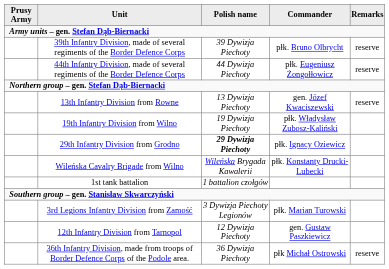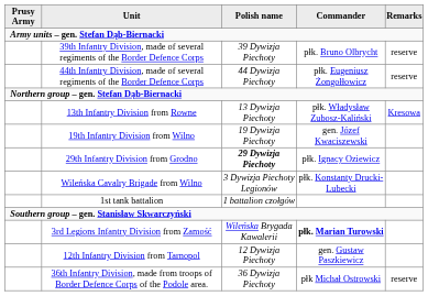 <table border="1" cellpadding="1" cellspacing="0" style="font-size: 85%; border: gray solid 1px; border-collapse: collapse; text-align: center;">
 <tr style="background: #ececec;">
 <th>Prusy Army</th>
 <th>Unit</th>
 <th>Polish name</th>
 <th>Commander</th>
 <th>Remarks</th>
 </tr>
 <tr>
 <th colspan="14" style="background: #f9f9f9; text-align: left;">  <em>Army units</em> – gen. <a href='#'>Stefan Dąb-Biernacki</a></th>
 </tr>
 <tr>
 <th></th>
 <td><a href='#'>39th Infantry Division</a>, made of several regiments of the <a href='#'>Border Defence Corps</a></td>
 <td><em>39 Dywizja Piechoty</em></td>
 <td>płk. <a href='#'>Bruno Olbrycht</a></td>
 <td>reserve</td>
 </tr>
 <tr>
 <th></th>
 <td><a href='#'>44th Infantry Division</a>, made of several regiments of the <a href='#'>Border Defence Corps</a></td>
 <td><em>44 Dywizja Piechoty</em></td>
 <td>płk. <a href='#'>Eugeniusz Żongołłowicz</a></td>
 <td>reserve</td>
 </tr>
 <tr>
 <th colspan="14" style="background: #f9f9f9; text-align: left;">  <em>Northern group</em> – gen. <a href='#'>Stefan Dąb-Biernacki</a></th>
 </tr>
 <tr>
 <th></th>
 <td><a href='#'>13th Infantry Division</a> from <a href='#'>Rowne</a></td>
 <td><em>13 Dywizja Piechoty</em></td>
-<td>gen. <a href='#'>Józef Kwaciszewski</a></td>
-<td>reserve</td>
+<td>płk. <a href='#'>Władysław Zubosz-Kaliński</a></td>
+<td><a href='#'>Kresowa</a></td>
 </tr>
 <tr>
 <th></th>
 <td><a href='#'>19th Infantry Division</a> from <a href='#'>Wilno</a></td>
 <td><em>19 Dywizja Piechoty</em></td>
-<td>płk. <a href='#'>Władysław Zubosz-Kaliński</a></td>
+<td>gen. <a href='#'>Józef Kwaciszewski</a></td>
 <td></td>
 </tr>
 <tr>
 <th></th>
 <td><a href='#'>29th Infantry Division</a> from <a href='#'>Grodno</a></td>
 <td><strong><em>29 Dywizja Piechoty</em></strong></td>
 <td>płk. <a href='#'>Ignacy Oziewicz</a></td>
 <td></td>
 </tr>
 <tr>
 <th></th>
 <td><a href='#'>Wileńska Cavalry Brigade</a> from <a href='#'>Wilno</a></td>
-<td><em><a href='#'>Wileńska</a> Brygada Kawalerii</em></td>
+<td><em>3 Dywizja Piechoty Legionów</em></td>
 <td>płk. <a href='#'>Konstanty Drucki-Lubecki</a></td>
 <td></td>
 </tr>
 <tr>
 <th></th>
 <td>1st tank battalion</td>
 <td><em>1 battalion czołgów</em></td>
 <td></td>
 <td></td>
 </tr>
 <tr>
 <th colspan="14" style="background: #f9f9f9; text-align: left;">  <em>Southern group</em> – gen. <a href='#'>Stanisław Skwarczyński</a></th>
 </tr>
 <tr>
 <th></th>
 <td><a href='#'>3rd Legions Infantry Division</a> from <a href='#'>Zamość</a></td>
-<td><em>3 Dywizja Piechoty Legionów</em></td>
-<td>płk. <a href='#'>Marian Turowski</a></td>
+<td><em><a href='#'>Wileńska</a> Brygada Kawalerii</em></td>
+<td><strong>płk. <a href='#'>Marian Turowski</a></strong></td>
 <td></td>
 </tr>
 <tr>
 <th></th>
 <td><a href='#'>12th Infantry Division</a> from <a href='#'>Tarnopol</a></td>
 <td><em>12 Dywizja Piechoty</em></td>
 <td>gen. <a href='#'>Gustaw Paszkiewicz</a></td>
 <td></td>
 </tr>
 <tr>
 <th></th>
 <td><a href='#'>36th Infantry Division</a>, made from troops of <a href='#'>Border Defence Corps</a> of the <a href='#'>Podole</a> area.</td>
 <td><em>36 Dywizja Piechoty</em></td>
 <td>płk <a href='#'>Michał Ostrowski</a></td>
 <td>reserve</td>
 </tr>
 </table>
